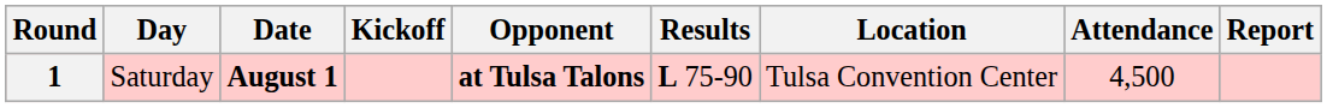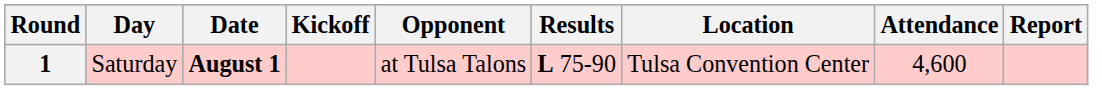 <table class="wikitable" style="font-size: 95%;">
 <tr>
 <th>Round</th>
 <th>Day</th>
 <th>Date</th>
 <th>Kickoff</th>
 <th>Opponent</th>
 <th>Results</th>
 <th>Location</th>
 <th>Attendance</th>
 <th>Report</th>
 </tr>
 <tr style= background:#ffcccc>
 <th align="center">1</th>
 <td align="center">Saturday</td>
 <td align="center"><strong>August 1</strong></td>
 <td align="center"></td>
-<td align="center"><strong>at Tulsa Talons</strong></td>
+<td align="center">at Tulsa Talons</td>
 <td align="center"><strong>L</strong> 75-90</td>
 <td align="center">Tulsa Convention Center</td>
-<td align="center">4,500</td>
+<td align="center">4,600</td>
 <td align="center"></td>
 </tr>
 </table>
